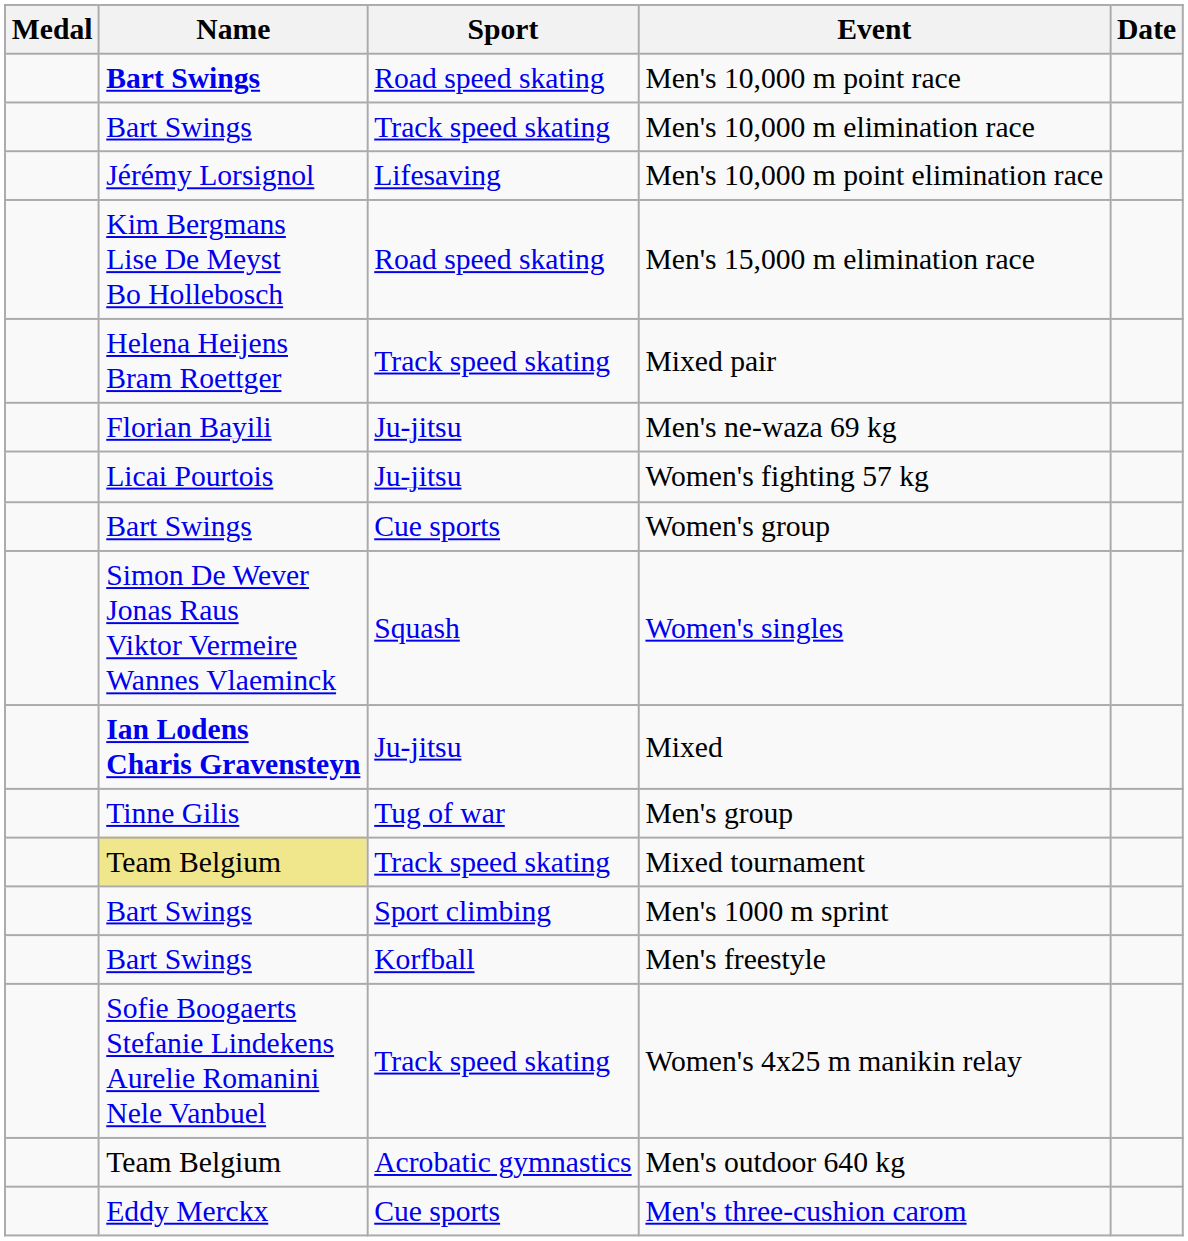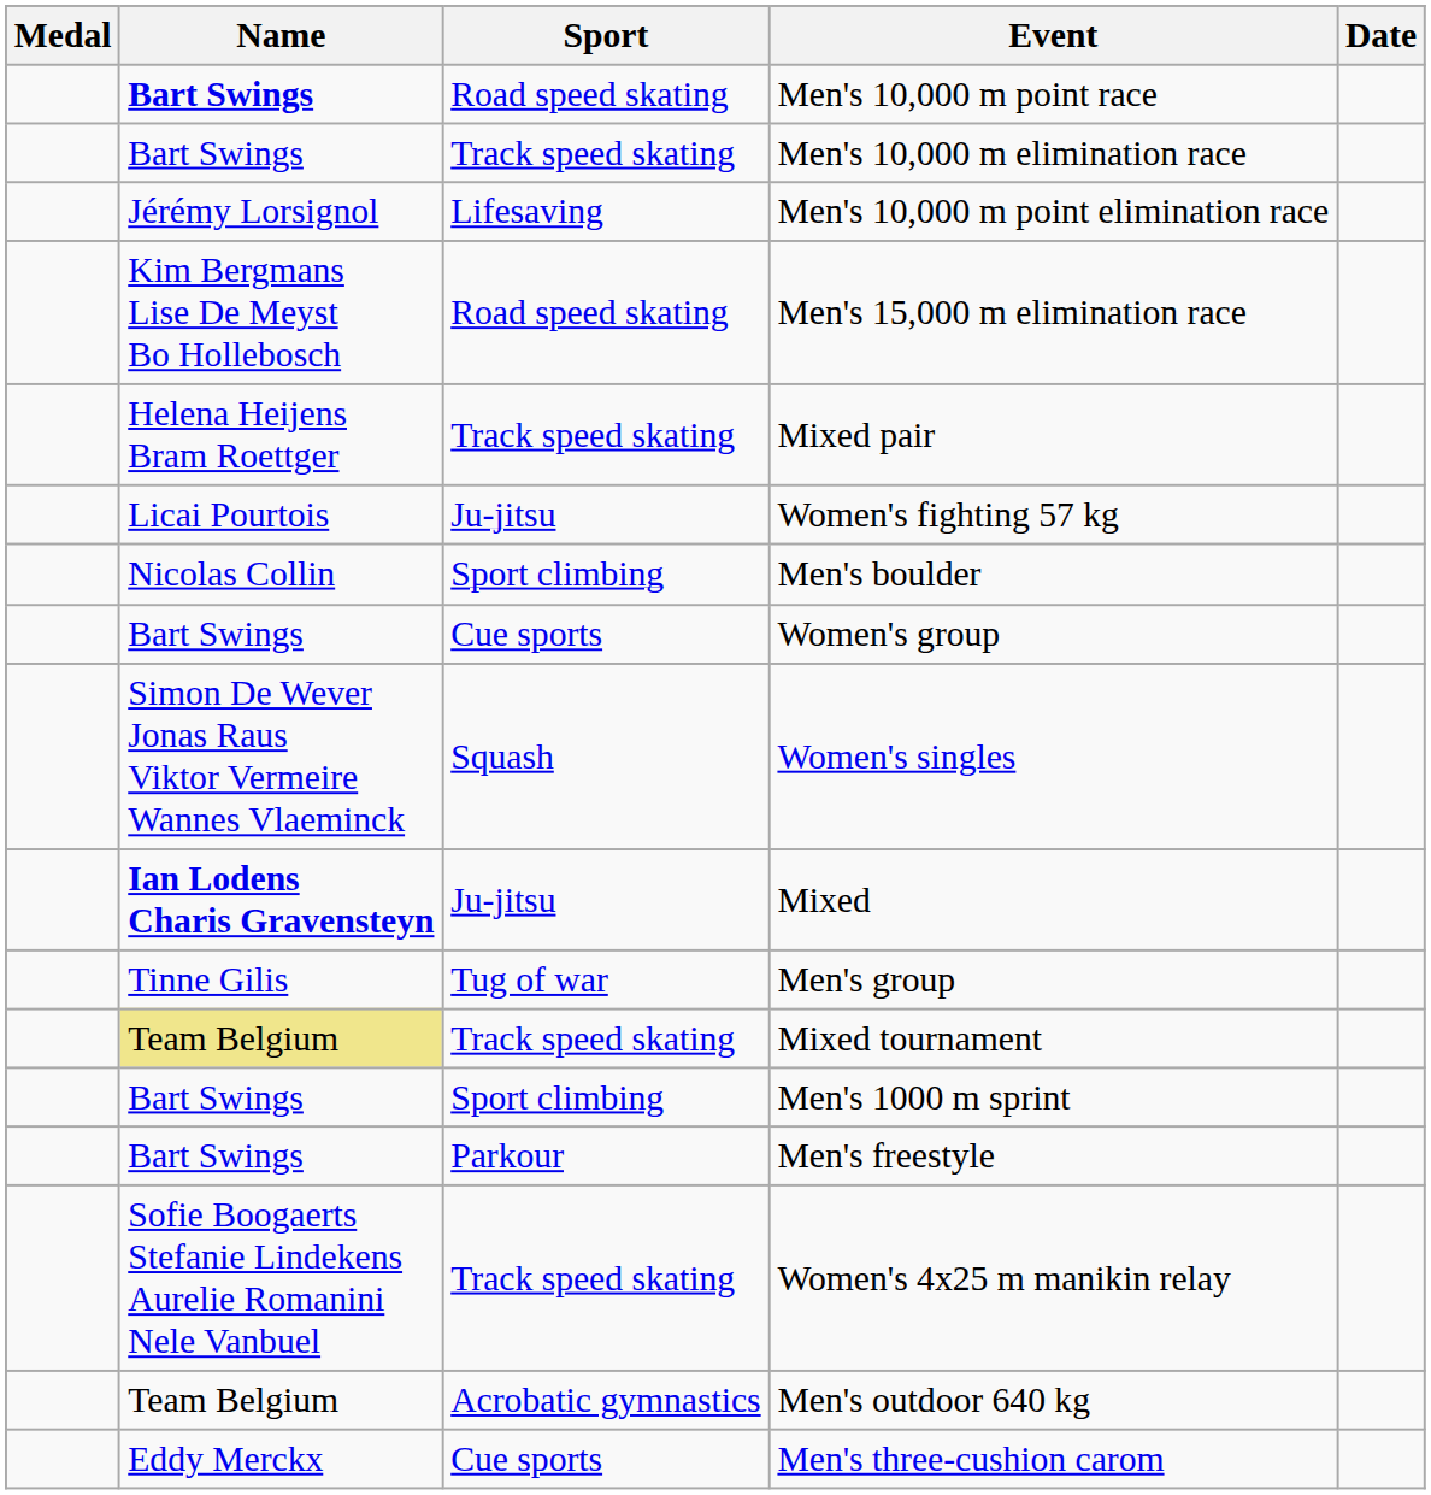 <table class="wikitable sortable" style="font-size: 95%;">
 <tr>
 <th>Medal</th>
 <th>Name</th>
 <th>Sport</th>
 <th>Event</th>
 <th>Date</th>
 </tr>
 <tr>
 <td></td>
 <td><strong><a href='#'>Bart Swings</a></strong></td>
 <td><a href='#'>Road speed skating</a></td>
 <td>Men's 10,000 m point race</td>
 <td></td>
 </tr>
 <tr>
 <td></td>
 <td><a href='#'>Bart Swings</a></td>
 <td><a href='#'>Track speed skating</a></td>
 <td>Men's 10,000 m elimination race</td>
 <td></td>
 </tr>
 <tr>
 <td></td>
 <td><a href='#'>Jérémy Lorsignol</a></td>
 <td><a href='#'>Lifesaving</a></td>
 <td>Men's 10,000 m point elimination race</td>
 <td></td>
 </tr>
 <tr>
 <td></td>
 <td><a href='#'>Kim Bergmans</a><br><a href='#'>Lise De Meyst</a><br><a href='#'>Bo Hollebosch</a></td>
 <td><a href='#'>Road speed skating</a></td>
 <td>Men's 15,000 m elimination race</td>
 <td></td>
 </tr>
 <tr>
 <td></td>
 <td><a href='#'>Helena Heijens</a><br><a href='#'>Bram Roettger</a></td>
 <td><a href='#'>Track speed skating</a></td>
 <td>Mixed pair</td>
 <td></td>
 </tr>
 <tr>
 <td></td>
-<td><a href='#'>Florian Bayili</a></td>
+<td><a href='#'>Licai Pourtois</a></td>
 <td><a href='#'>Ju-jitsu</a></td>
-<td>Men's ne-waza 69 kg</td>
+<td>Women's fighting 57 kg</td>
 <td></td>
 </tr>
 <tr>
 <td></td>
-<td><a href='#'>Licai Pourtois</a></td>
-<td><a href='#'>Ju-jitsu</a></td>
-<td>Women's fighting 57 kg</td>
+<td><a href='#'>Nicolas Collin</a></td>
+<td><a href='#'>Sport climbing</a></td>
+<td>Men's boulder</td>
 <td></td>
 </tr>
 <tr>
 <td></td>
 <td><a href='#'>Bart Swings</a></td>
 <td><a href='#'>Cue sports</a></td>
 <td>Women's group</td>
 <td></td>
 </tr>
 <tr>
 <td></td>
 <td><a href='#'>Simon De Wever</a><br><a href='#'>Jonas Raus</a><br><a href='#'>Viktor Vermeire</a><br><a href='#'>Wannes Vlaeminck</a></td>
 <td><a href='#'>Squash</a></td>
 <td><a href='#'>Women's singles</a></td>
 <td></td>
 </tr>
 <tr>
 <td></td>
 <td><strong><a href='#'>Ian Lodens</a><br><a href='#'>Charis Gravensteyn</a></strong></td>
 <td><a href='#'>Ju-jitsu</a></td>
 <td>Mixed</td>
 <td></td>
 </tr>
 <tr>
 <td></td>
 <td><a href='#'>Tinne Gilis</a></td>
 <td><a href='#'>Tug of war</a></td>
 <td>Men's group</td>
 <td></td>
 </tr>
 <tr>
 <td></td>
 <td style="background: khaki;">Team Belgium</td>
 <td><a href='#'>Track speed skating</a></td>
 <td>Mixed tournament</td>
 <td></td>
 </tr>
 <tr>
 <td></td>
 <td><a href='#'>Bart Swings</a></td>
 <td><a href='#'>Sport climbing</a></td>
 <td>Men's 1000 m sprint</td>
 <td></td>
 </tr>
 <tr>
 <td></td>
 <td><a href='#'>Bart Swings</a></td>
-<td><a href='#'>Korfball</a></td>
+<td><a href='#'>Parkour</a></td>
 <td>Men's freestyle</td>
 <td></td>
 </tr>
 <tr>
 <td></td>
 <td><a href='#'>Sofie Boogaerts</a><br><a href='#'>Stefanie Lindekens</a><br><a href='#'>Aurelie Romanini</a><br><a href='#'>Nele Vanbuel</a></td>
 <td><a href='#'>Track speed skating</a></td>
 <td>Women's 4x25 m manikin relay</td>
 <td></td>
 </tr>
 <tr>
 <td></td>
 <td>Team Belgium</td>
 <td><a href='#'>Acrobatic gymnastics</a></td>
 <td>Men's outdoor 640 kg</td>
 <td></td>
 </tr>
 <tr>
 <td></td>
 <td><a href='#'>Eddy Merckx</a></td>
 <td><a href='#'>Cue sports</a></td>
 <td><a href='#'>Men's three-cushion carom</a></td>
 <td></td>
 </tr>
 </table>
